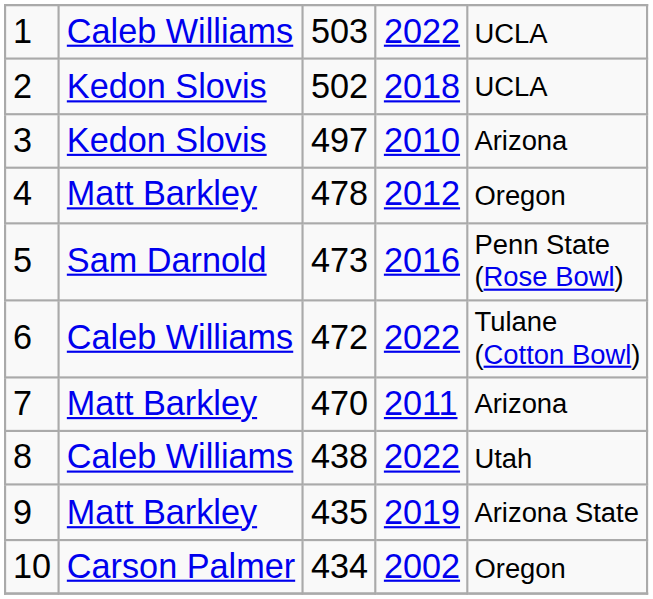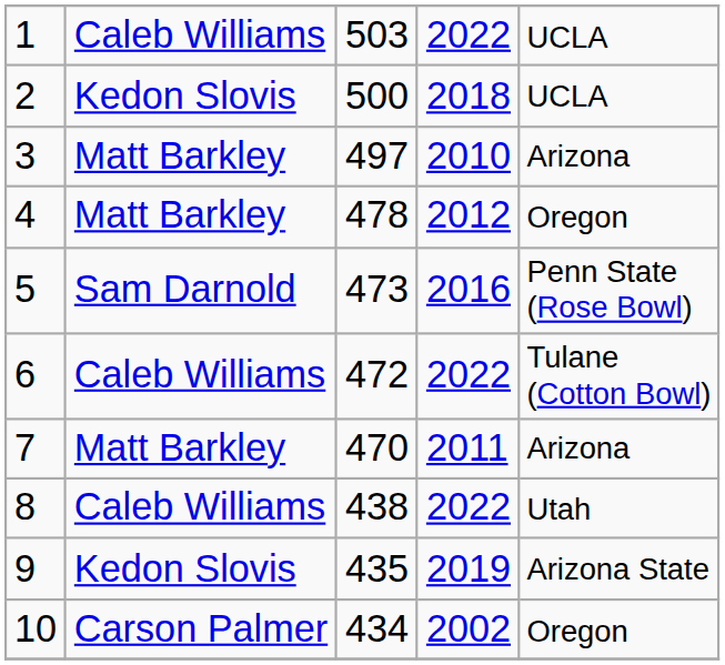 <table class="wikitable">
 <tr>
 </tr>
 <tr>
 <td>1</td>
 <td><a href='#'>Caleb Williams</a></td>
 <td><abbr>503</abbr></td>
 <td><a href='#'>2022</a></td>
 <td style="font-size:80%;"i>UCLA</td>
 </tr>
 <tr>
 <td>2</td>
 <td><a href='#'>Kedon Slovis</a></td>
-<td><abbr>502</abbr></td>
+<td><abbr>500</abbr></td>
 <td><a href='#'>2018</a></td>
 <td style="font-size:80%;">UCLA</td>
 </tr>
 <tr>
 <td>3</td>
-<td><a href='#'>Kedon Slovis</a></td>
+<td><a href='#'>Matt Barkley</a></td>
 <td><abbr>497</abbr></td>
 <td><a href='#'>2010</a></td>
 <td style="font-size:80%;">Arizona</td>
 </tr>
 <tr>
 <td>4</td>
 <td><a href='#'>Matt Barkley</a></td>
 <td><abbr>478</abbr></td>
 <td><a href='#'>2012</a></td>
 <td style="font-size:80%;">Oregon</td>
 </tr>
 <tr>
 <td>5</td>
 <td><a href='#'>Sam Darnold</a></td>
 <td><abbr>473</abbr></td>
 <td><a href='#'>2016</a></td>
 <td style="font-size:80%;">Penn State<br>(<a href='#'>Rose Bowl</a>)</td>
 </tr>
 <tr>
 <td>6</td>
 <td><a href='#'>Caleb Williams</a></td>
 <td><abbr>472</abbr></td>
 <td><a href='#'>2022</a></td>
 <td style="font-size:80%;">Tulane<br>(<a href='#'>Cotton Bowl</a>)</td>
 </tr>
 <tr>
 <td>7</td>
 <td><a href='#'>Matt Barkley</a></td>
 <td><abbr>470</abbr></td>
 <td><a href='#'>2011</a></td>
 <td style="font-size:80%;">Arizona</td>
 </tr>
 <tr>
 <td>8</td>
 <td><a href='#'>Caleb Williams</a></td>
 <td><abbr>438</abbr></td>
 <td><a href='#'>2022</a></td>
 <td style="font-size:80%;">Utah</td>
 </tr>
 <tr>
 <td>9</td>
-<td><a href='#'>Matt Barkley</a></td>
+<td><a href='#'>Kedon Slovis</a></td>
 <td><abbr>435</abbr></td>
 <td><a href='#'>2019</a></td>
 <td style="font-size:80%;">Arizona State</td>
 </tr>
 <tr>
 <td>10</td>
 <td><a href='#'>Carson Palmer</a></td>
 <td><abbr>434</abbr></td>
 <td><a href='#'>2002</a></td>
 <td style="font-size:80%;">Oregon</td>
 </tr>
 <tr>
 </tr>
 </table>
